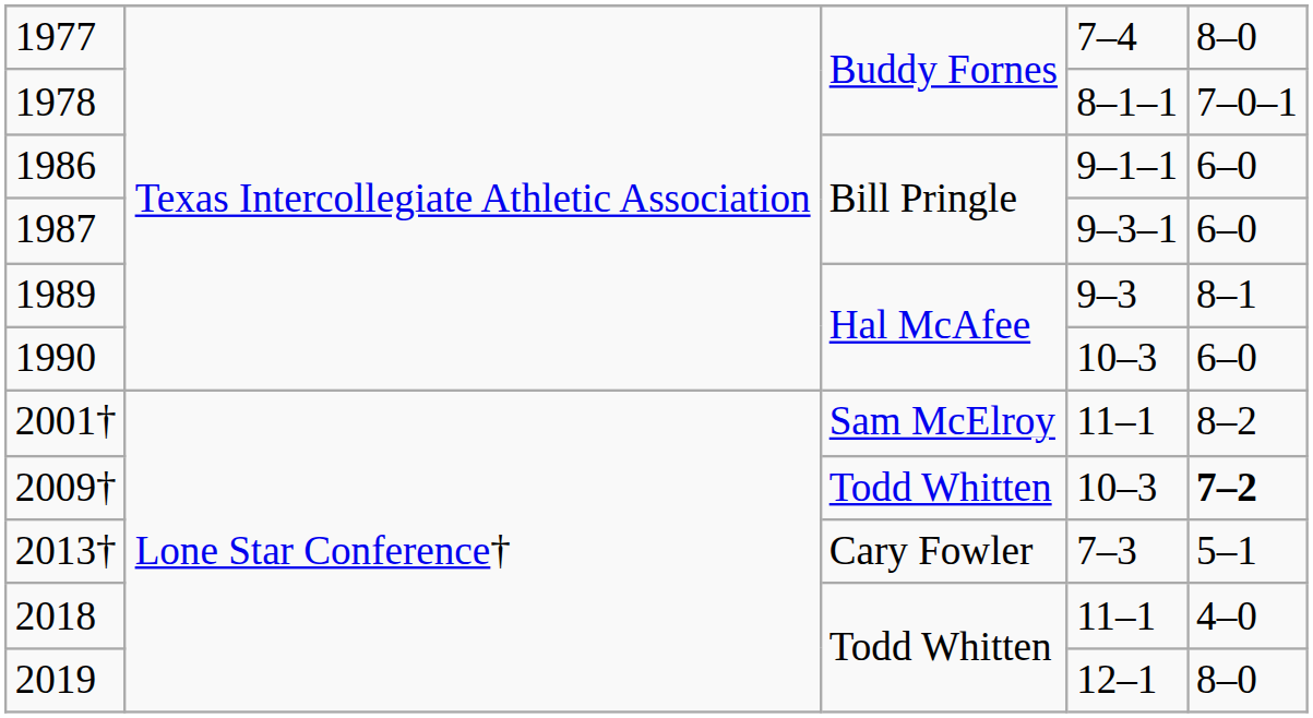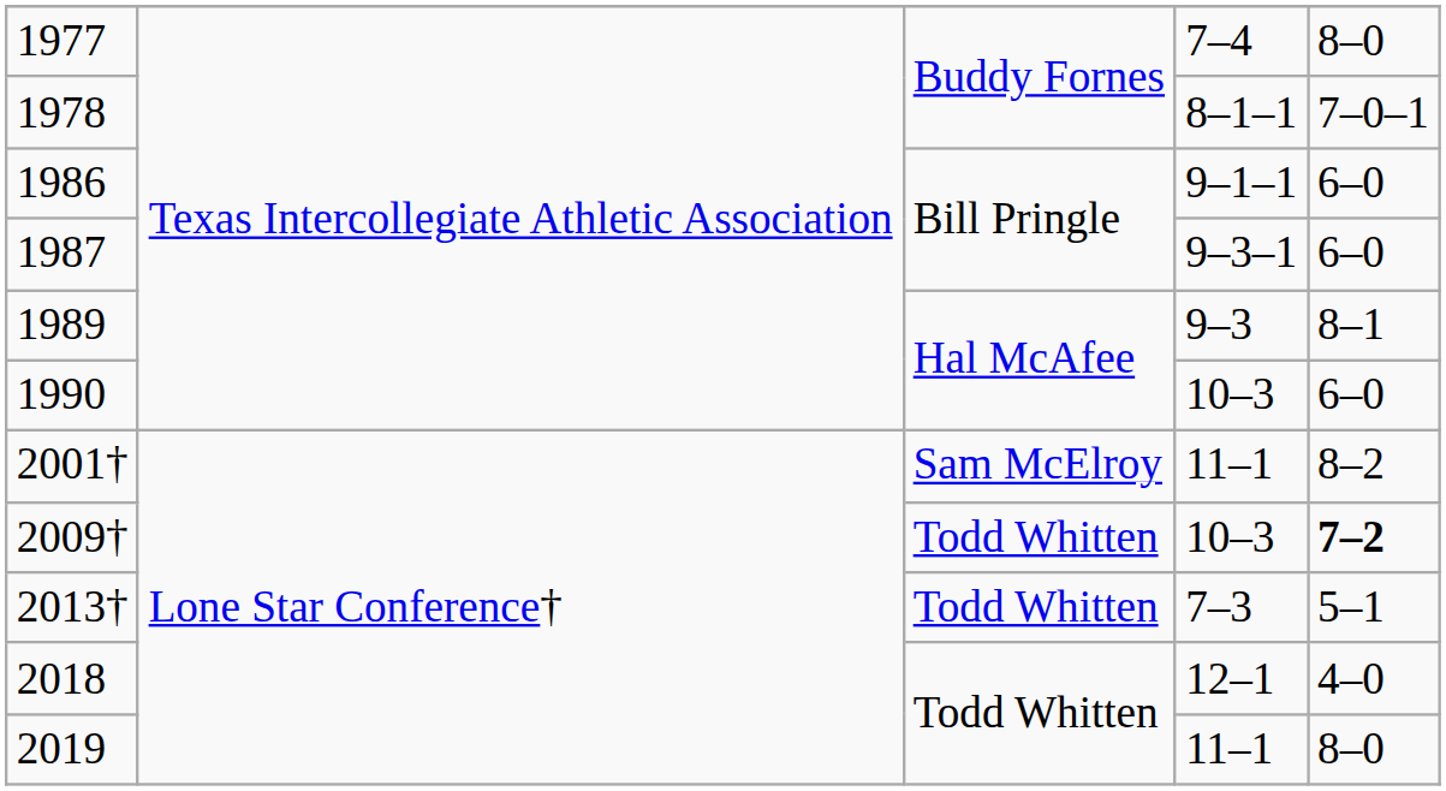 <table class="wikitable">
 <tr>
 </tr>
 <tr>
 <td>1977</td>
 <td rowspan="6"><a href='#'>Texas Intercollegiate Athletic Association</a></td>
 <td rowspan="2"><a href='#'>Buddy Fornes</a></td>
 <td>7–4</td>
 <td>8–0</td>
 </tr>
 <tr>
 <td>1978</td>
 <td>8–1–1</td>
 <td>7–0–1</td>
 </tr>
 <tr>
 <td>1986</td>
 <td rowspan="2">Bill Pringle</td>
 <td>9–1–1</td>
 <td>6–0</td>
 </tr>
 <tr>
 <td>1987</td>
 <td>9–3–1</td>
 <td>6–0</td>
 </tr>
 <tr>
 <td>1989</td>
 <td rowspan="2"><a href='#'>Hal McAfee</a></td>
 <td>9–3</td>
 <td>8–1</td>
 </tr>
 <tr>
 <td>1990</td>
 <td>10–3</td>
 <td>6–0</td>
 </tr>
 <tr>
 <td>2001†</td>
 <td rowspan="5"><a href='#'>Lone Star Conference</a>†</td>
 <td><a href='#'>Sam McElroy</a></td>
 <td>11–1</td>
 <td>8–2</td>
 </tr>
 <tr>
 <td>2009†</td>
 <td><a href='#'>Todd Whitten</a></td>
 <td>10–3</td>
 <td><strong>7–2</strong></td>
 </tr>
 <tr>
 <td>2013†</td>
-<td>Cary Fowler</td>
+<td><a href='#'>Todd Whitten</a></td>
 <td>7–3</td>
 <td>5–1</td>
 </tr>
 <tr>
 <td>2018</td>
 <td rowspan="2">Todd Whitten</td>
-<td>11–1</td>
+<td>12–1</td>
 <td>4–0</td>
 </tr>
 <tr>
 <td>2019</td>
-<td>12–1</td>
+<td>11–1</td>
 <td>8–0</td>
 </tr>
 </table>
